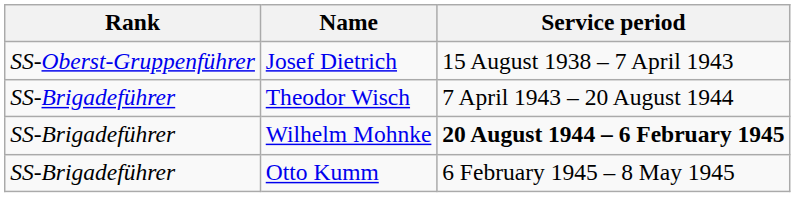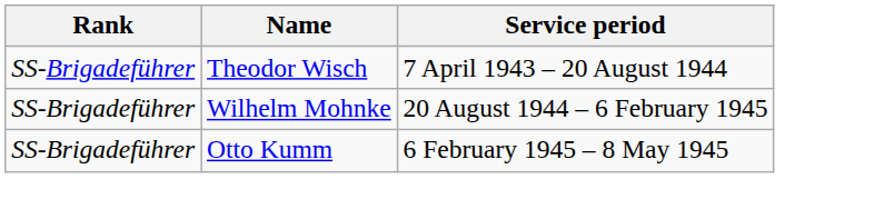 <table class="wikitable">
 <tr>
 <th>Rank</th>
 <th>Name</th>
 <th>Service period</th>
-</tr>
-<tr>
-<td><em>SS-<a href='#'>Oberst-Gruppenführer</a></em></td>
-<td><a href='#'>Josef Dietrich</a></td>
-<td>15 August 1938 – 7 April 1943</td>
 </tr>
 <tr>
 <td><em>SS-<a href='#'>Brigadeführer</a></em></td>
 <td><a href='#'>Theodor Wisch</a></td>
 <td>7 April 1943 – 20 August 1944</td>
 </tr>
 <tr>
 <td><em>SS-Brigadeführer</em></td>
 <td><a href='#'>Wilhelm Mohnke</a></td>
-<td><strong>20 August 1944 – 6 February 1945</strong></td>
+<td>20 August 1944 – 6 February 1945</td>
 </tr>
 <tr>
 <td><em>SS-Brigadeführer</em></td>
 <td><a href='#'>Otto Kumm</a></td>
 <td>6 February 1945 – 8 May 1945</td>
 </tr>
 </table>
